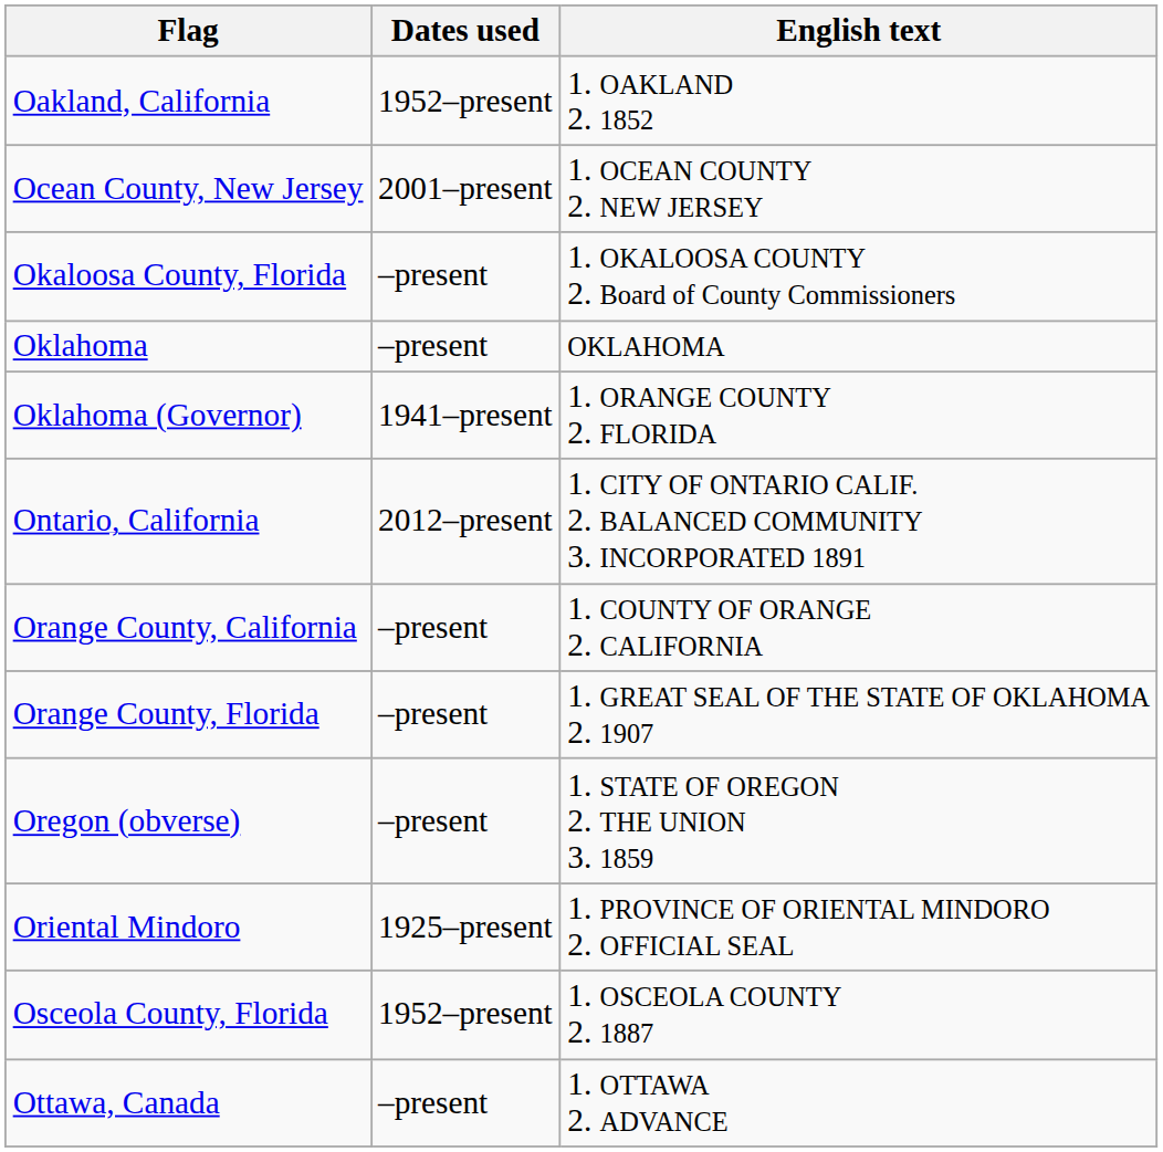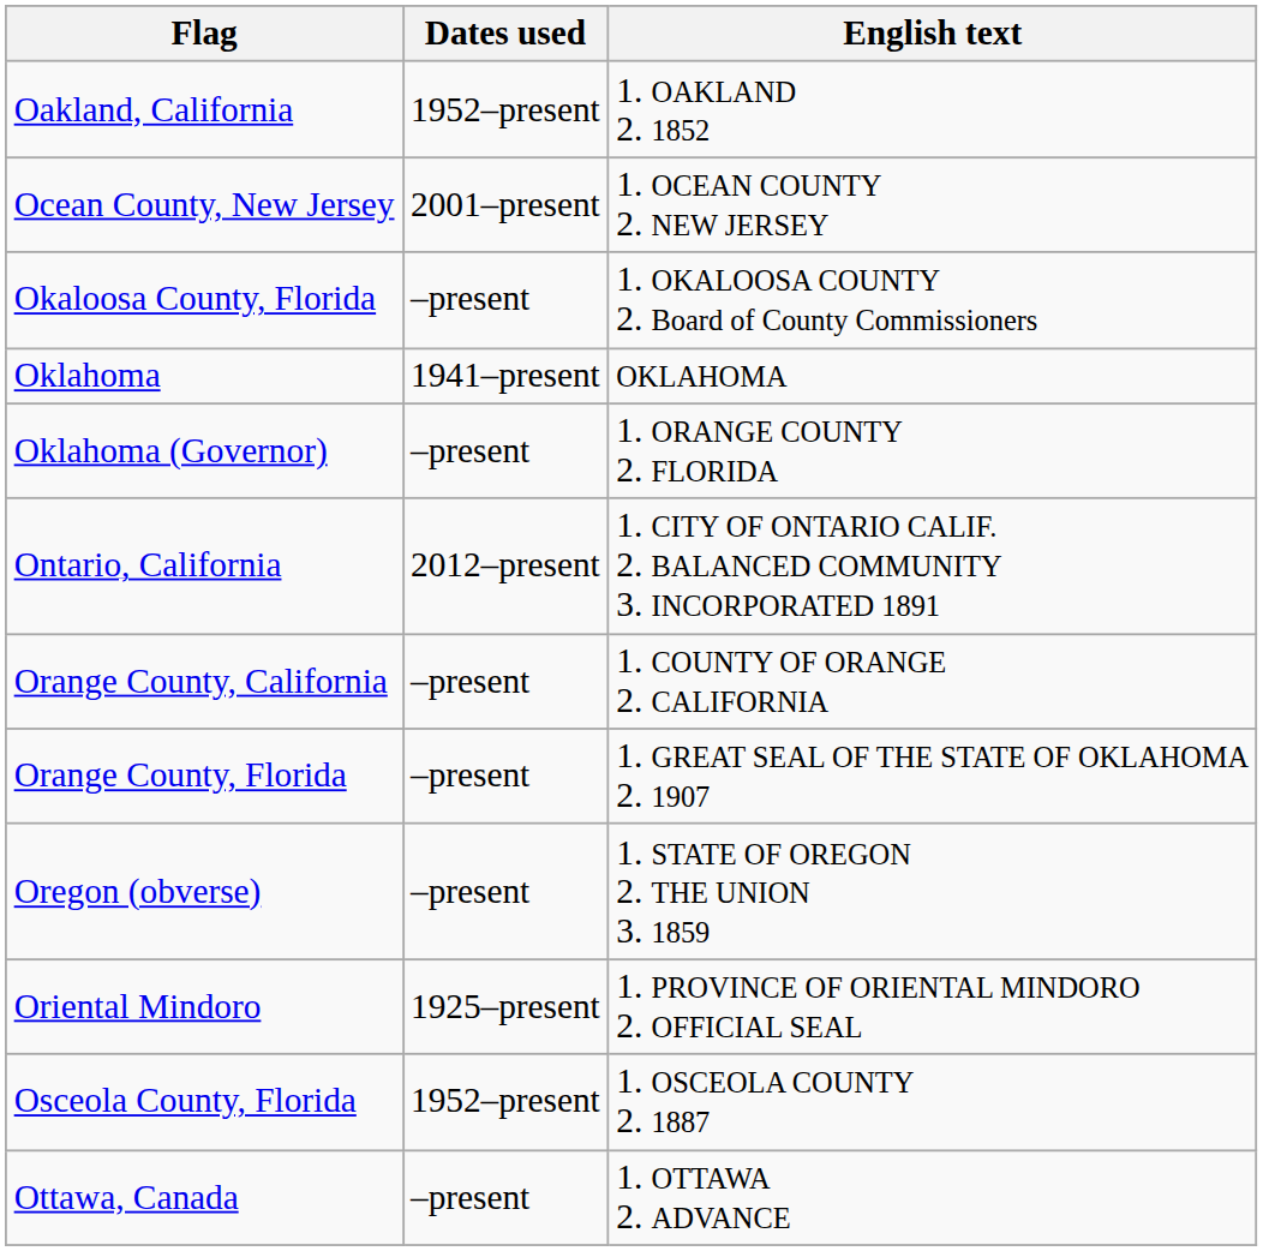 <table class="wikitable sortable">
 <tr>
 <th>Flag</th>
 <th>Dates used</th>
 <th>English text</th>
 </tr>
 <tr>
 <td> <a href='#'>Oakland, California</a></td>
 <td>1952–present</td>
 <td>1. <small>OAKLAND</small><br>2. <small>1852</small></td>
 </tr>
 <tr>
 <td> <a href='#'>Ocean County, New Jersey</a></td>
 <td>2001–present</td>
 <td>1. <small>OCEAN COUNTY</small><br>2. <small>NEW JERSEY</small></td>
 </tr>
 <tr>
 <td> <a href='#'>Okaloosa County, Florida</a></td>
 <td>–present</td>
 <td>1. <small>OKALOOSA COUNTY</small><br>2. <small>Board of County Commissioners</small></td>
 </tr>
 <tr>
 <td> <a href='#'>Oklahoma</a></td>
-<td>–present</td>
+<td>1941–present</td>
 <td><small>OKLAHOMA</small></td>
 </tr>
 <tr>
 <td> <a href='#'>Oklahoma (Governor)</a></td>
-<td>1941–present</td>
+<td>–present</td>
 <td>1. <small>ORANGE COUNTY</small><br>2. <small>FLORIDA</small></td>
 </tr>
 <tr>
 <td> <a href='#'>Ontario, California</a></td>
 <td>2012–present</td>
 <td>1. <small>CITY OF ONTARIO CALIF.</small><br>2. <small>BALANCED COMMUNITY</small><br>3. <small>INCORPORATED 1891</small></td>
 </tr>
 <tr>
 <td> <a href='#'>Orange County, California</a></td>
 <td>–present</td>
 <td>1. <small>COUNTY OF ORANGE</small><br>2. <small>CALIFORNIA</small></td>
 </tr>
 <tr>
 <td> <a href='#'>Orange County, Florida</a></td>
 <td>–present</td>
 <td>1. <small>GREAT SEAL OF THE STATE OF OKLAHOMA</small><br>2. <small>1907</small></td>
 </tr>
 <tr>
 <td> <a href='#'>Oregon (obverse)</a></td>
 <td>–present</td>
 <td>1. <small>STATE OF OREGON</small><br>2. <small>THE UNION</small><br>3. <small>1859</small></td>
 </tr>
 <tr>
 <td> <a href='#'>Oriental Mindoro</a></td>
 <td>1925–present</td>
 <td>1. <small>PROVINCE OF ORIENTAL MINDORO</small><br>2. <small>OFFICIAL SEAL</small></td>
 </tr>
 <tr>
 <td> <a href='#'>Osceola County, Florida</a></td>
 <td>1952–present</td>
 <td>1. <small>OSCEOLA COUNTY</small><br>2. <small>1887</small></td>
 </tr>
 <tr>
 <td> <a href='#'>Ottawa, Canada</a></td>
 <td>–present</td>
 <td>1. <small>OTTAWA</small><br>2. <small>ADVANCE</small></td>
 </tr>
 </table>
